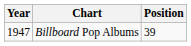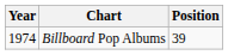 <table class="wikitable">
 <tr>
 <th align="left">Year</th>
 <th align="left">Chart</th>
 <th align="left">Position</th>
 </tr>
 <tr>
-<td align="left">1947</td>
+<td align="left">1974</td>
 <td align="left"><em>Billboard</em> Pop Albums</td>
 <td align="left">39</td>
 </tr>
 </table>
